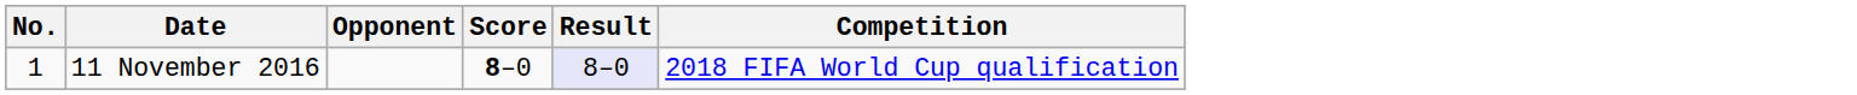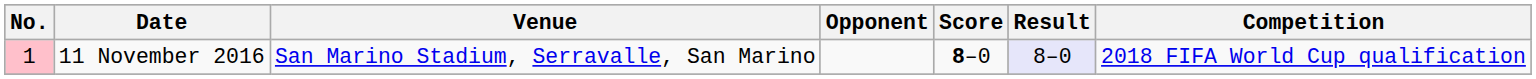 <table class="wikitable">
 <tr>
 <th>No.</th>
 <th>Date</th>
+<th>Venue</th>
 <th>Opponent</th>
 <th>Score</th>
 <th>Result</th>
 <th>Competition</th>
 </tr>
 <tr>
-<td align=center>1</td>
+<td align=center style="background: pink;">1</td>
 <td>11 November 2016</td>
+<td><a href='#'>San Marino Stadium</a>, <a href='#'>Serravalle</a>, San Marino</td>
 <td></td>
 <td align=center><strong>8</strong>–0</td>
 <td align=center style="background: lavender;">8–0</td>
 <td><a href='#'>2018 FIFA World Cup qualification</a></td>
 </tr>
 </table>
